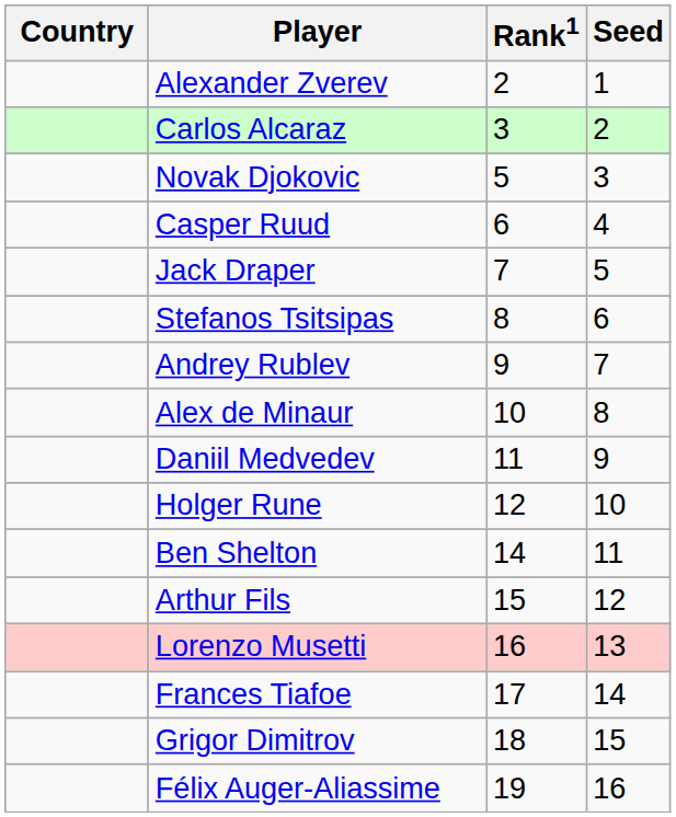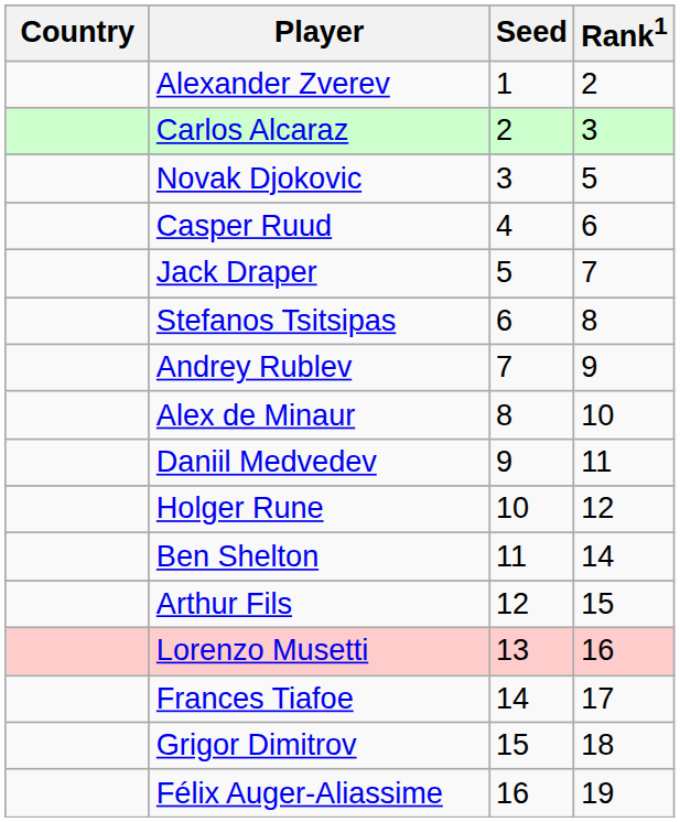 <table class="sortable wikitable">
 <tr>
 <th width="70">Country</th>
 <th width="175">Player</th>
+<th>Seed</th>
 <th>Rank<sup>1</sup></th>
-<th>Seed</th>
 </tr>
 <tr>
 <td></td>
 <td><a href='#'>Alexander Zverev</a></td>
+<td>1</td>
 <td>2</td>
-<td>1</td>
 </tr>
 <tr bgcolor=#cfc>
 <td></td>
 <td><a href='#'>Carlos Alcaraz</a></td>
+<td>2</td>
 <td>3</td>
-<td>2</td>
 </tr>
 <tr>
 <td></td>
 <td><a href='#'>Novak Djokovic</a></td>
+<td>3</td>
 <td>5</td>
-<td>3</td>
 </tr>
 <tr>
 <td></td>
 <td><a href='#'>Casper Ruud</a></td>
+<td>4</td>
 <td>6</td>
-<td>4</td>
 </tr>
 <tr>
 <td></td>
 <td><a href='#'>Jack Draper</a></td>
+<td>5</td>
 <td>7</td>
-<td>5</td>
 </tr>
 <tr>
 <td></td>
 <td><a href='#'>Stefanos Tsitsipas</a></td>
+<td>6</td>
 <td>8</td>
-<td>6</td>
 </tr>
 <tr>
 <td></td>
 <td><a href='#'>Andrey Rublev</a></td>
+<td>7</td>
 <td>9</td>
-<td>7</td>
 </tr>
 <tr>
 <td></td>
 <td><a href='#'>Alex de Minaur</a></td>
+<td>8</td>
 <td>10</td>
-<td>8</td>
 </tr>
 <tr>
 <td></td>
 <td><a href='#'>Daniil Medvedev</a></td>
+<td>9</td>
 <td>11</td>
-<td>9</td>
 </tr>
 <tr>
 <td></td>
 <td><a href='#'>Holger Rune</a></td>
+<td>10</td>
 <td>12</td>
-<td>10</td>
 </tr>
 <tr>
 <td></td>
 <td><a href='#'>Ben Shelton</a></td>
+<td>11</td>
 <td>14</td>
-<td>11</td>
 </tr>
 <tr>
 <td></td>
 <td><a href='#'>Arthur Fils</a></td>
+<td>12</td>
 <td>15</td>
-<td>12</td>
 </tr>
 <tr bgcolor=#fcc>
 <td></td>
 <td><a href='#'>Lorenzo Musetti</a></td>
+<td>13</td>
 <td>16</td>
-<td>13</td>
 </tr>
 <tr>
 <td></td>
 <td><a href='#'>Frances Tiafoe</a></td>
+<td>14</td>
 <td>17</td>
-<td>14</td>
 </tr>
 <tr>
 <td></td>
 <td><a href='#'>Grigor Dimitrov</a></td>
+<td>15</td>
 <td>18</td>
-<td>15</td>
 </tr>
 <tr>
 <td></td>
 <td><a href='#'>Félix Auger-Aliassime</a></td>
+<td>16</td>
 <td>19</td>
-<td>16</td>
 </tr>
 </table>
